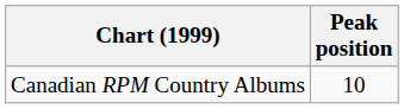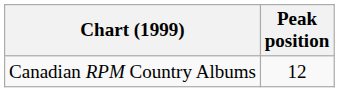 <table class="wikitable">
 <tr>
 <th>Chart (1999)</th>
 <th>Peak<br>position</th>
 </tr>
 <tr>
 <td>Canadian <em>RPM</em> Country Albums</td>
-<td align="center">10</td>
+<td align="center">12</td>
 </tr>
 </table>
